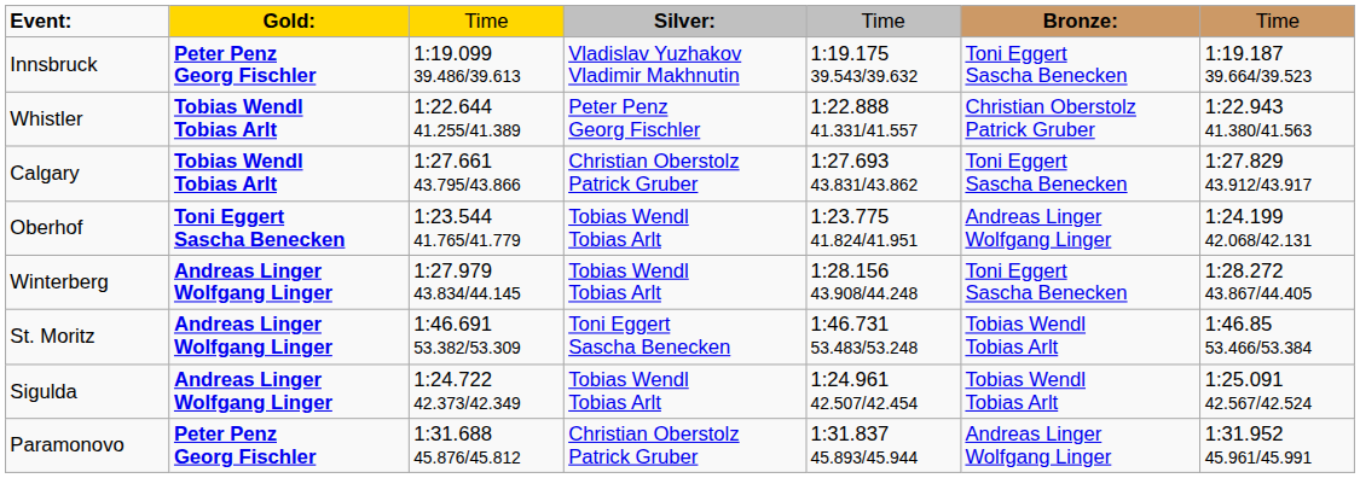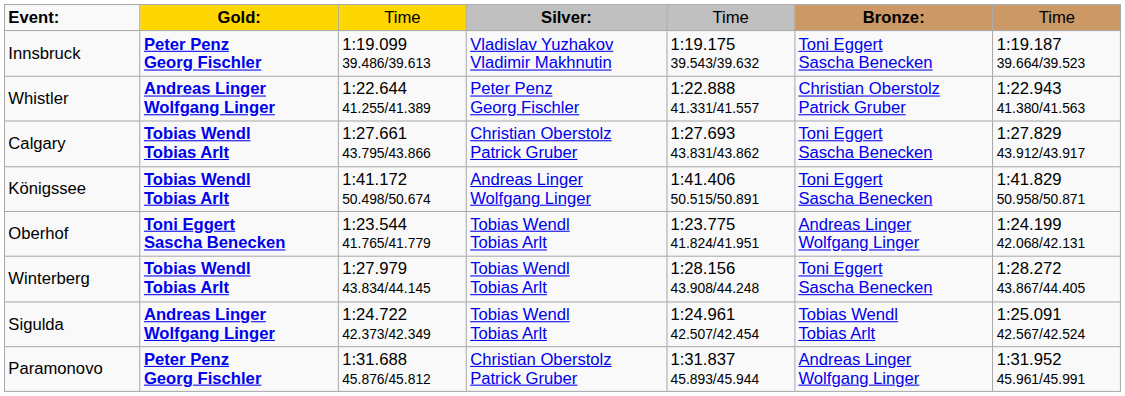 <table class="wikitable" style="width:85%;">
 <tr>
 <td><strong>Event:</strong></td>
 <td !  style="text-align:center; background:gold;"><strong>Gold:</strong></td>
 <td !  style="text-align:center; background:gold;">Time</td>
 <td !  style="text-align:center; background:silver;"><strong>Silver:</strong></td>
 <td !  style="text-align:center; background:silver;">Time</td>
 <td !  style="text-align:center; background:#c96;"><strong>Bronze:</strong></td>
 <td !  style="text-align:center; background:#c96;">Time</td>
 </tr>
 <tr>
 <td>Innsbruck</td>
 <td><strong><a href='#'>Peter Penz</a> <br> <a href='#'>Georg Fischler</a></strong><br><small></small></td>
 <td>1:19.099<br><small>39.486/39.613</small></td>
 <td><a href='#'>Vladislav Yuzhakov</a> <br> <a href='#'>Vladimir Makhnutin</a> <br> <small></small></td>
 <td>1:19.175 <br><small>39.543/39.632</small></td>
 <td><a href='#'>Toni Eggert</a> <br> <a href='#'>Sascha Benecken</a><br><small></small></td>
 <td>1:19.187<br><small>39.664/39.523</small></td>
 </tr>
 <tr>
 <td>Whistler</td>
-<td><strong><a href='#'>Tobias Wendl</a> <br> <a href='#'>Tobias Arlt</a></strong><br><small></small></td>
+<td><strong><a href='#'>Andreas Linger</a> <br> <a href='#'>Wolfgang Linger</a></strong><br><small></small></td>
 <td>1:22.644<br><small>41.255/41.389</small></td>
 <td><a href='#'>Peter Penz</a> <br> <a href='#'>Georg Fischler</a> <br> <small></small></td>
 <td>1:22.888 <br><small>41.331/41.557</small></td>
 <td><a href='#'>Christian Oberstolz</a> <br> <a href='#'>Patrick Gruber</a><br><small></small></td>
 <td>1:22.943<br><small>41.380/41.563</small></td>
 </tr>
 <tr>
 <td>Calgary</td>
 <td><strong><a href='#'>Tobias Wendl</a> <br> <a href='#'>Tobias Arlt</a></strong><br><small></small></td>
 <td>1:27.661<br><small>43.795/43.866</small></td>
 <td><a href='#'>Christian Oberstolz</a> <br> <a href='#'>Patrick Gruber</a><br><small></small></td>
 <td>1:27.693 <br><small>43.831/43.862</small></td>
 <td><a href='#'>Toni Eggert</a> <br> <a href='#'>Sascha Benecken</a><br><small></small></td>
 <td>1:27.829<br><small>43.912/43.917</small></td>
 </tr>
 <tr>
+<td>Königssee</td>
+<td><strong><a href='#'>Tobias Wendl</a> <br> <a href='#'>Tobias Arlt</a></strong><br><small></small></td>
+<td>1:41.172<br><small>50.498/50.674</small></td>
+<td><a href='#'>Andreas Linger</a> <br> <a href='#'>Wolfgang Linger</a> <br> <small></small></td>
+<td>1:41.406 <br><small>50.515/50.891</small></td>
+<td><a href='#'>Toni Eggert</a> <br> <a href='#'>Sascha Benecken</a><br><small></small></td>
+<td>1:41.829<br><small>50.958/50.871</small></td>
+</tr>
+<tr>
 <td>Oberhof</td>
 <td><strong><a href='#'>Toni Eggert</a> <br> <a href='#'>Sascha Benecken</a></strong><br><small></small></td>
 <td>1:23.544<br><small>41.765/41.779</small></td>
 <td><a href='#'>Tobias Wendl</a> <br> <a href='#'>Tobias Arlt</a><br><small></small></td>
 <td>1:23.775<br><small>41.824/41.951</small></td>
 <td><a href='#'>Andreas Linger</a> <br> <a href='#'>Wolfgang Linger</a> <br> <small></small></td>
 <td>1:24.199 <br><small>42.068/42.131</small></td>
 </tr>
 <tr>
 <td>Winterberg</td>
-<td><strong><a href='#'>Andreas Linger</a> <br> <a href='#'>Wolfgang Linger</a></strong><br><small></small></td>
+<td><strong><a href='#'>Tobias Wendl</a> <br> <a href='#'>Tobias Arlt</a></strong><br><small></small></td>
 <td>1:27.979<br><small>43.834/44.145</small></td>
 <td><a href='#'>Tobias Wendl</a> <br> <a href='#'>Tobias Arlt</a><br><small></small></td>
 <td>1:28.156<br><small>43.908/44.248</small></td>
 <td><a href='#'>Toni Eggert</a> <br> <a href='#'>Sascha Benecken</a><br><small></small></td>
 <td>1:28.272<br><small>43.867/44.405</small></td>
-</tr>
-<tr>
-<td>St. Moritz</td>
-<td><strong><a href='#'>Andreas Linger</a> <br> <a href='#'>Wolfgang Linger</a></strong><br><small></small></td>
-<td>1:46.691<br><small>53.382/53.309</small></td>
-<td><a href='#'>Toni Eggert</a> <br> <a href='#'>Sascha Benecken</a><br><small></small></td>
-<td>1:46.731<br><small>53.483/53.248</small></td>
-<td><a href='#'>Tobias Wendl</a> <br> <a href='#'>Tobias Arlt</a><br><small></small></td>
-<td>1:46.85<br><small>53.466/53.384</small></td>
 </tr>
 <tr>
 <td>Sigulda</td>
 <td><strong><a href='#'>Andreas Linger</a> <br> <a href='#'>Wolfgang Linger</a></strong><br><small></small></td>
 <td>1:24.722<br><small>42.373/42.349</small></td>
 <td><a href='#'>Tobias Wendl</a> <br> <a href='#'>Tobias Arlt</a><br><small></small></td>
 <td>1:24.961<br><small>42.507/42.454</small></td>
 <td><a href='#'>Tobias Wendl</a> <br> <a href='#'>Tobias Arlt</a><br><small></small></td>
 <td>1:25.091<br><small>42.567/42.524</small></td>
 </tr>
 <tr>
 <td>Paramonovo</td>
 <td><strong><a href='#'>Peter Penz</a> <br> <a href='#'>Georg Fischler</a></strong><br><small></small></td>
 <td>1:31.688<br><small>45.876/45.812</small></td>
 <td><a href='#'>Christian Oberstolz</a> <br> <a href='#'>Patrick Gruber</a><br><small></small></td>
 <td>1:31.837<br><small>45.893/45.944</small></td>
 <td><a href='#'>Andreas Linger</a> <br> <a href='#'>Wolfgang Linger</a> <br> <small></small></td>
 <td>1:31.952<br><small>45.961/45.991</small></td>
 </tr>
 </table>
